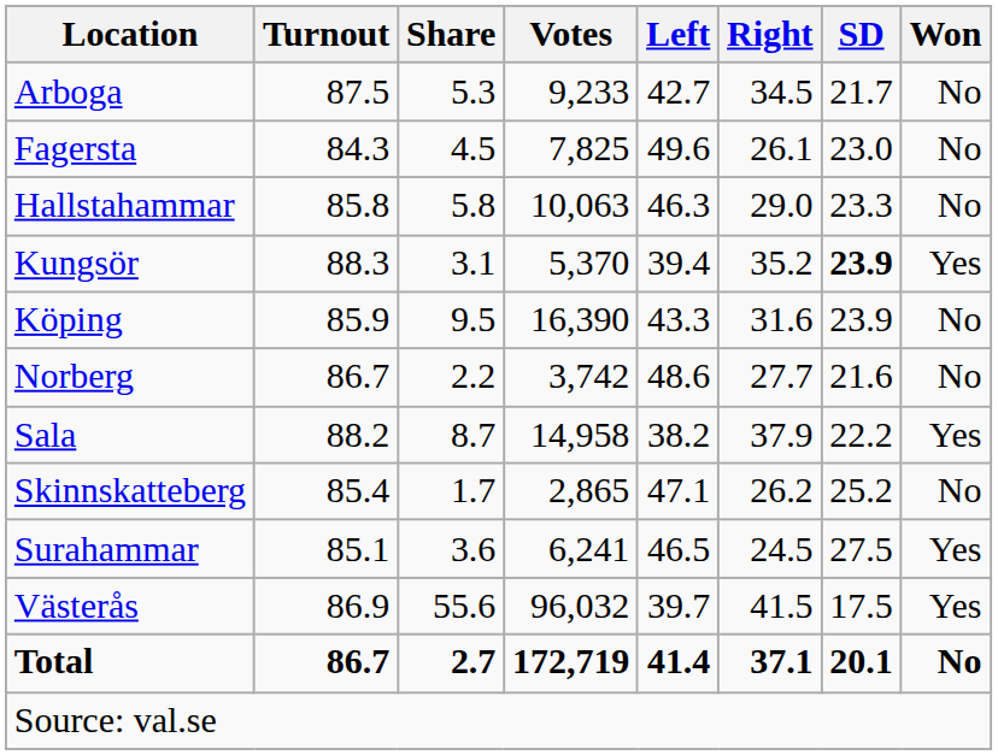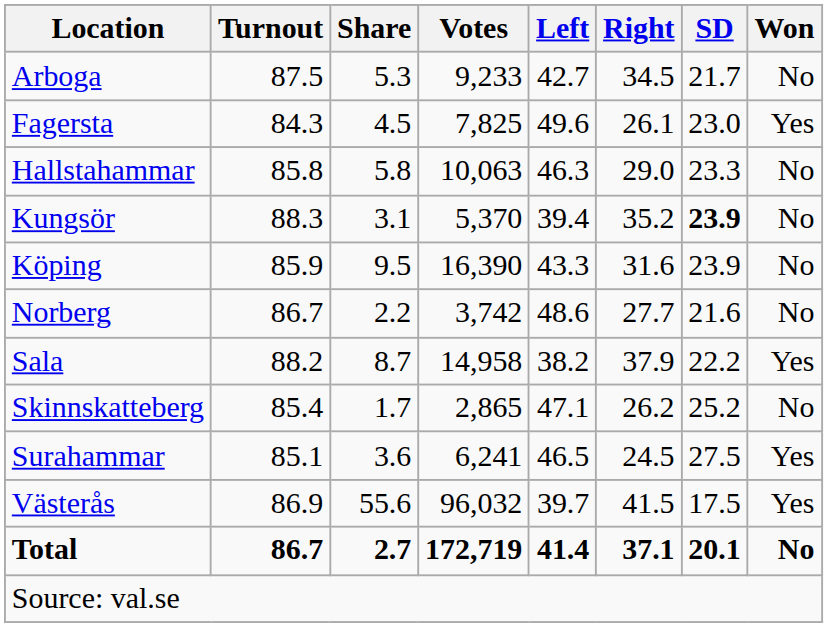 <table class="wikitable sortable" style=text-align:right>
 <tr>
 <th>Location</th>
 <th>Turnout</th>
 <th>Share</th>
 <th>Votes</th>
 <th><a href='#'>Left</a></th>
 <th><a href='#'>Right</a></th>
 <th><a href='#'>SD</a></th>
 <th>Won</th>
 </tr>
 <tr>
 <td align=left><a href='#'>Arboga</a></td>
 <td>87.5</td>
 <td>5.3</td>
 <td>9,233</td>
 <td>42.7</td>
 <td>34.5</td>
 <td>21.7</td>
 <td>No</td>
 </tr>
 <tr>
 <td align=left><a href='#'>Fagersta</a></td>
 <td>84.3</td>
 <td>4.5</td>
 <td>7,825</td>
 <td>49.6</td>
 <td>26.1</td>
 <td>23.0</td>
-<td>No</td>
+<td>Yes</td>
 </tr>
 <tr>
 <td align=left><a href='#'>Hallstahammar</a></td>
 <td>85.8</td>
 <td>5.8</td>
 <td>10,063</td>
 <td>46.3</td>
 <td>29.0</td>
 <td>23.3</td>
 <td>No</td>
 </tr>
 <tr>
 <td align=left><a href='#'>Kungsör</a></td>
 <td>88.3</td>
 <td>3.1</td>
 <td>5,370</td>
 <td>39.4</td>
 <td>35.2</td>
 <td><strong>23.9</strong></td>
-<td>Yes</td>
+<td>No</td>
 </tr>
 <tr>
 <td align=left><a href='#'>Köping</a></td>
 <td>85.9</td>
 <td>9.5</td>
 <td>16,390</td>
 <td>43.3</td>
 <td>31.6</td>
 <td>23.9</td>
 <td>No</td>
 </tr>
 <tr>
 <td align=left><a href='#'>Norberg</a></td>
 <td>86.7</td>
 <td>2.2</td>
 <td>3,742</td>
 <td>48.6</td>
 <td>27.7</td>
 <td>21.6</td>
 <td>No</td>
 </tr>
 <tr>
 <td align=left><a href='#'>Sala</a></td>
 <td>88.2</td>
 <td>8.7</td>
 <td>14,958</td>
 <td>38.2</td>
 <td>37.9</td>
 <td>22.2</td>
 <td>Yes</td>
 </tr>
 <tr>
 <td align=left><a href='#'>Skinnskatteberg</a></td>
 <td>85.4</td>
 <td>1.7</td>
 <td>2,865</td>
 <td>47.1</td>
 <td>26.2</td>
 <td>25.2</td>
 <td>No</td>
 </tr>
 <tr>
 <td align=left><a href='#'>Surahammar</a></td>
 <td>85.1</td>
 <td>3.6</td>
 <td>6,241</td>
 <td>46.5</td>
 <td>24.5</td>
 <td>27.5</td>
 <td>Yes</td>
 </tr>
 <tr>
 <td align=left><a href='#'>Västerås</a></td>
 <td>86.9</td>
 <td>55.6</td>
 <td>96,032</td>
 <td>39.7</td>
 <td>41.5</td>
 <td>17.5</td>
 <td>Yes</td>
 </tr>
 <tr>
 <td align=left><strong>Total</strong></td>
 <td><strong>86.7</strong></td>
 <td><strong>2.7</strong></td>
 <td><strong>172,719</strong></td>
 <td><strong>41.4</strong></td>
 <td><strong>37.1</strong></td>
 <td><strong>20.1</strong></td>
 <td><strong>No</strong></td>
 </tr>
 <tr>
 <td align=left colspan=8>Source: val.se</td>
 </tr>
 </table>
